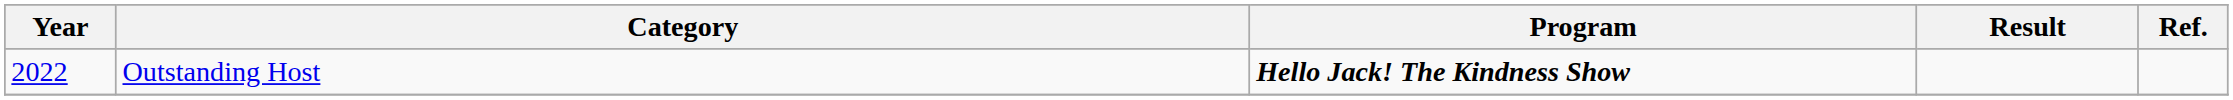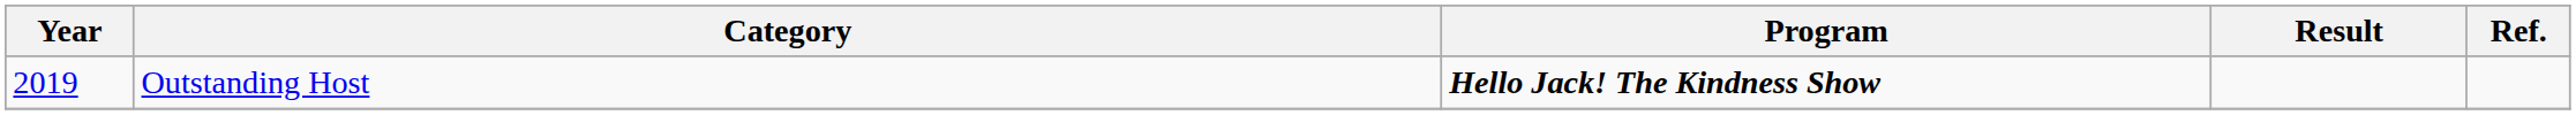 <table class="wikitable plainrowheaders" width=100%>
 <tr>
 <th scope="col" width="5%">Year</th>
 <th scope="col" width="51%">Category</th>
 <th scope="col" width="30%">Program</th>
 <th scope="col" width="10%">Result</th>
 <th scope="col" width="4%">Ref.</th>
 </tr>
 <tr>
-<td><a href='#'>2022</a></td>
+<td><a href='#'>2019</a></td>
 <td><a href='#'>Outstanding Host</a></td>
 <td><strong><em>Hello Jack! The Kindness Show</em></strong></td>
 <td></td>
 <td></td>
 </tr>
 <tr>
 </tr>
 </table>
